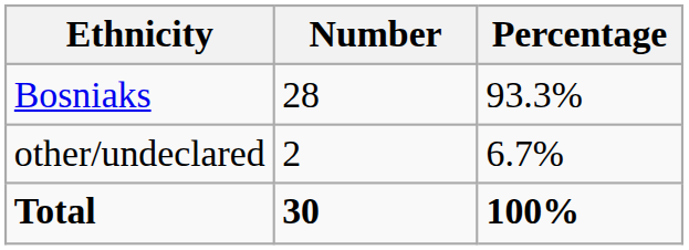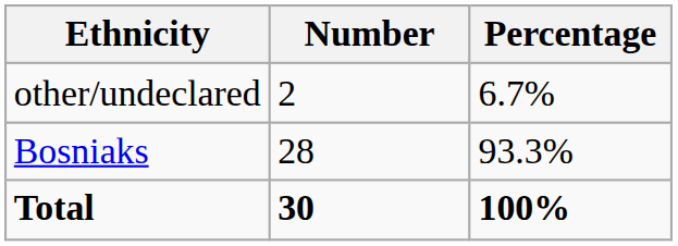 <table class="wikitable">
 <tr>
 <th width="100px">Ethnicity</th>
 <th width="80px">Number</th>
 <th width="80px">Percentage</th>
 </tr>
 <tr>
+<td>other/undeclared</td>
+<td>2</td>
+<td>6.7%</td>
+</tr>
+<tr>
 <td><a href='#'>Bosniaks</a></td>
 <td>28</td>
 <td>93.3%</td>
-</tr>
-<tr>
-<td>other/undeclared</td>
-<td>2</td>
-<td>6.7%</td>
 </tr>
 <tr>
 <td><strong>Total</strong></td>
 <td><strong>30</strong></td>
 <td><strong>100%</strong></td>
 </tr>
 </table>
